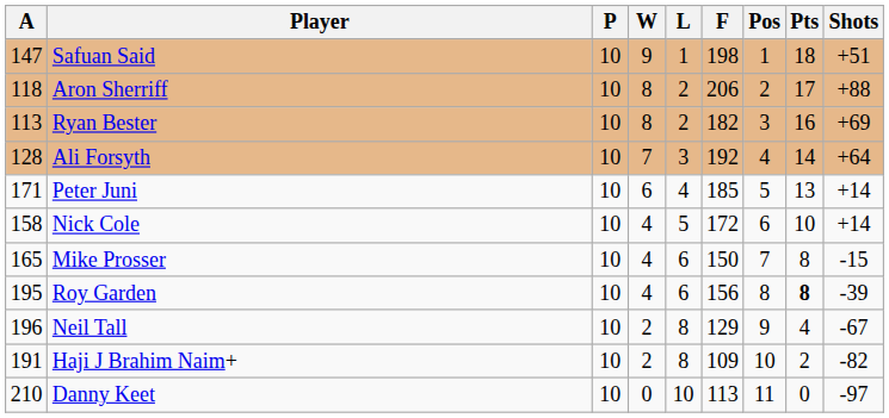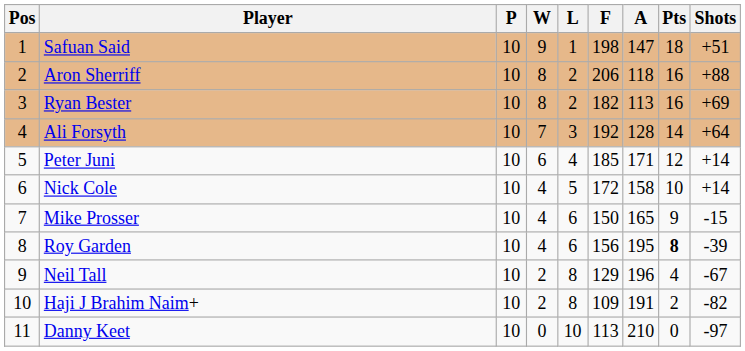 <table class="wikitable" style="font-size: 100%">
 <tr>
-<th width=20>A</th>
+<th width=20>Pos</th>
 <th width=400>Player</th>
 <th width=20>P</th>
 <th width=20>W</th>
 <th width=20>L</th>
 <th width=20>F</th>
-<th width=20>Pos</th>
+<th width=20>A</th>
 <th width=20>Pts</th>
 <th width=20>Shots</th>
 </tr>
 <tr align=center style="background: #E6B88A;">
-<td>147</td>
+<td>1</td>
 <td align="left"> <a href='#'>Safuan Said</a></td>
 <td>10</td>
 <td>9</td>
 <td>1</td>
 <td>198</td>
-<td>1</td>
+<td>147</td>
 <td>18</td>
 <td>+51</td>
 </tr>
 <tr align=center style="background: #E6B88A;">
-<td>118</td>
+<td>2</td>
 <td align="left"> <a href='#'>Aron Sherriff</a></td>
 <td>10</td>
 <td>8</td>
 <td>2</td>
 <td>206</td>
-<td>2</td>
-<td>17</td>
+<td>118</td>
+<td>16</td>
 <td>+88</td>
 </tr>
 <tr align=center style="background: #E6B88A;">
-<td>113</td>
+<td>3</td>
 <td align="left"> <a href='#'>Ryan Bester</a></td>
 <td>10</td>
 <td>8</td>
 <td>2</td>
 <td>182</td>
-<td>3</td>
+<td>113</td>
 <td>16</td>
 <td>+69</td>
 </tr>
 <tr align=center style="background: #E6B88A;">
-<td>128</td>
+<td>4</td>
 <td align="left"> <a href='#'>Ali Forsyth</a></td>
 <td>10</td>
 <td>7</td>
 <td>3</td>
 <td>192</td>
-<td>4</td>
+<td>128</td>
 <td>14</td>
 <td>+64</td>
 </tr>
 <tr align=center>
-<td>171</td>
+<td>5</td>
 <td align="left"> <a href='#'>Peter Juni</a></td>
 <td>10</td>
 <td>6</td>
 <td>4</td>
 <td>185</td>
-<td>5</td>
-<td>13</td>
+<td>171</td>
+<td>12</td>
 <td>+14</td>
 </tr>
 <tr align=center>
-<td>158</td>
+<td>6</td>
 <td align="left"> <a href='#'>Nick Cole</a></td>
 <td>10</td>
 <td>4</td>
 <td>5</td>
 <td>172</td>
-<td>6</td>
+<td>158</td>
 <td>10</td>
 <td>+14</td>
 </tr>
 <tr align=center>
-<td>165</td>
+<td>7</td>
 <td align="left"> <a href='#'>Mike Prosser</a></td>
 <td>10</td>
 <td>4</td>
 <td>6</td>
 <td>150</td>
-<td>7</td>
-<td>8</td>
+<td>165</td>
+<td>9</td>
 <td>-15</td>
 </tr>
 <tr align=center>
-<td>195</td>
+<td>8</td>
 <td align="left"> <a href='#'>Roy Garden</a></td>
 <td>10</td>
 <td>4</td>
 <td>6</td>
 <td>156</td>
-<td>8</td>
+<td>195</td>
 <td><strong>8</strong></td>
 <td>-39</td>
 </tr>
 <tr align=center>
-<td>196</td>
+<td>9</td>
 <td align="left"> <a href='#'>Neil Tall</a></td>
 <td>10</td>
 <td>2</td>
 <td>8</td>
 <td>129</td>
-<td>9</td>
+<td>196</td>
 <td>4</td>
 <td>-67</td>
 </tr>
 <tr align=center>
-<td>191</td>
+<td>10</td>
 <td align="left"> <a href='#'>Haji J Brahim Naim</a>+</td>
 <td>10</td>
 <td>2</td>
 <td>8</td>
 <td>109</td>
-<td>10</td>
+<td>191</td>
 <td>2</td>
 <td>-82</td>
 </tr>
 <tr align=center>
-<td>210</td>
+<td>11</td>
 <td align="left"> <a href='#'>Danny Keet</a></td>
 <td>10</td>
 <td>0</td>
 <td>10</td>
 <td>113</td>
-<td>11</td>
+<td>210</td>
 <td>0</td>
 <td>-97</td>
 </tr>
 </table>
